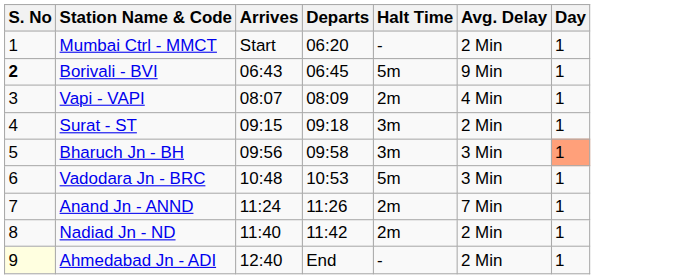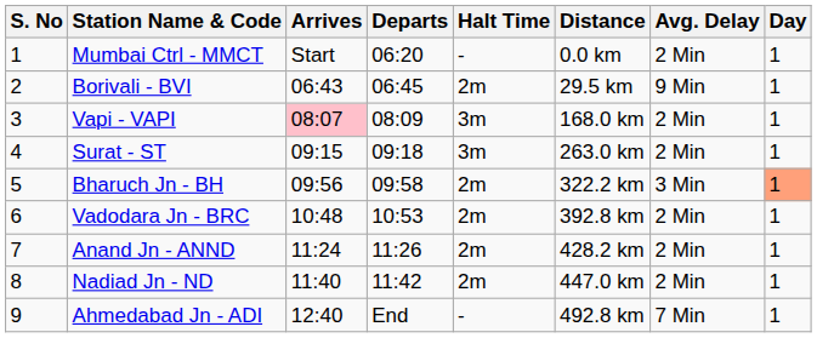 <table class="wikitable">
 <tr>
 <th>S. No</th>
 <th>Station Name & Code</th>
 <th>Arrives</th>
 <th>Departs</th>
 <th>Halt Time</th>
+<th>Distance</th>
 <th>Avg. Delay</th>
 <th>Day</th>
 </tr>
 <tr>
 <td>1</td>
 <td><a href='#'>Mumbai Ctrl - MMCT</a></td>
 <td>Start</td>
 <td>06:20</td>
 <td>-</td>
+<td>0.0 km</td>
 <td>2 Min</td>
 <td>1</td>
 </tr>
 <tr>
-<td><strong>2</strong></td>
+<td>2</td>
 <td><a href='#'>Borivali - BVI</a></td>
 <td>06:43</td>
 <td>06:45</td>
-<td>5m</td>
+<td>2m</td>
+<td>29.5 km</td>
 <td>9 Min</td>
 <td>1</td>
 </tr>
 <tr>
 <td>3</td>
 <td><a href='#'>Vapi - VAPI</a></td>
-<td>08:07</td>
+<td style="background: pink;">08:07</td>
 <td>08:09</td>
-<td>2m</td>
-<td>4 Min</td>
+<td>3m</td>
+<td>168.0 km</td>
+<td>2 Min</td>
 <td>1</td>
 </tr>
 <tr>
 <td>4</td>
 <td><a href='#'>Surat - ST</a></td>
 <td>09:15</td>
 <td>09:18</td>
 <td>3m</td>
+<td>263.0 km</td>
 <td>2 Min</td>
 <td>1</td>
 </tr>
 <tr>
 <td>5</td>
 <td><a href='#'>Bharuch Jn - BH</a></td>
 <td>09:56</td>
 <td>09:58</td>
-<td>3m</td>
+<td>2m</td>
+<td>322.2 km</td>
 <td>3 Min</td>
 <td style="background: lightsalmon;">1</td>
 </tr>
 <tr>
 <td>6</td>
 <td><a href='#'>Vadodara Jn - BRC</a></td>
 <td>10:48</td>
 <td>10:53</td>
-<td>5m</td>
-<td>3 Min</td>
+<td>2m</td>
+<td>392.8 km</td>
+<td>2 Min</td>
 <td>1</td>
 </tr>
 <tr>
 <td>7</td>
 <td><a href='#'>Anand Jn - ANND</a></td>
 <td>11:24</td>
 <td>11:26</td>
 <td>2m</td>
-<td>7 Min</td>
+<td>428.2 km</td>
+<td>2 Min</td>
 <td>1</td>
 </tr>
 <tr>
 <td>8</td>
 <td><a href='#'>Nadiad Jn - ND</a></td>
 <td>11:40</td>
 <td>11:42</td>
 <td>2m</td>
+<td>447.0 km</td>
 <td>2 Min</td>
 <td>1</td>
 </tr>
 <tr>
-<td style="background: lightyellow;">9</td>
+<td>9</td>
 <td><a href='#'>Ahmedabad Jn - ADI</a></td>
 <td>12:40</td>
 <td>End</td>
 <td>-</td>
-<td>2 Min</td>
+<td>492.8 km</td>
+<td>7 Min</td>
 <td>1</td>
 </tr>
 </table>
